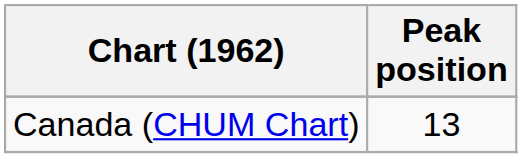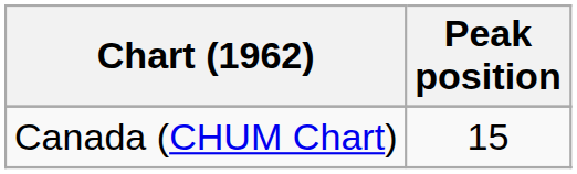 <table class="wikitable sortable">
 <tr>
 <th>Chart (1962)</th>
 <th>Peak<br>position</th>
 </tr>
 <tr>
 </tr>
 <tr>
 </tr>
 <tr>
 <td align="left">Canada (<a href='#'>CHUM Chart</a>)</td>
-<td align="center">13</td>
+<td align="center">15</td>
 </tr>
 <tr>
 </tr>
 <tr>
 </tr>
 <tr>
 </tr>
 <tr>
 </tr>
 <tr>
 </tr>
 </table>
